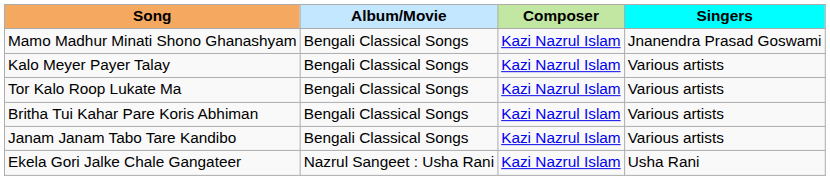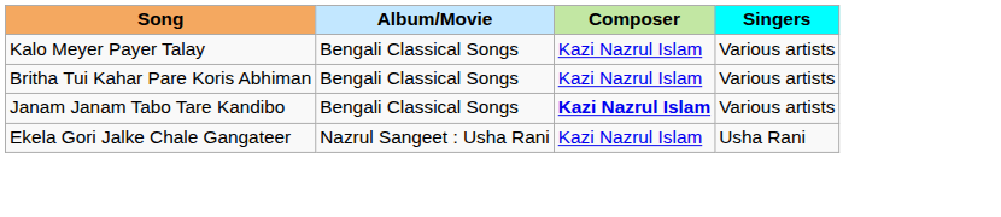 <table class="wikitable sortable">
 <tr>
 <th style="background:#f4a860">Song</th>
 <th style="background:#c2e7ff">Album/Movie</th>
 <th style="background:#c2e7a3">Composer</th>
 <th style="background:#00ffff">Singers</th>
 </tr>
 <tr>
-<td>Mamo Madhur Minati Shono Ghanashyam</td>
-<td>Bengali Classical Songs</td>
-<td><a href='#'>Kazi Nazrul Islam</a></td>
-<td>Jnanendra Prasad Goswami</td>
-</tr>
-<tr>
 <td>Kalo Meyer Payer Talay</td>
-<td>Bengali Classical Songs</td>
-<td><a href='#'>Kazi Nazrul Islam</a></td>
-<td>Various artists</td>
-</tr>
-<tr>
-<td>Tor Kalo Roop Lukate Ma</td>
 <td>Bengali Classical Songs</td>
 <td><a href='#'>Kazi Nazrul Islam</a></td>
 <td>Various artists</td>
 </tr>
 <tr>
 <td>Britha Tui Kahar Pare Koris Abhiman</td>
 <td>Bengali Classical Songs</td>
 <td><a href='#'>Kazi Nazrul Islam</a></td>
 <td>Various artists</td>
 </tr>
 <tr>
 <td>Janam Janam Tabo Tare Kandibo</td>
 <td>Bengali Classical Songs</td>
-<td><a href='#'>Kazi Nazrul Islam</a></td>
+<td><strong><a href='#'>Kazi Nazrul Islam</a></strong></td>
 <td>Various artists</td>
 </tr>
 <tr>
 <td>Ekela Gori Jalke Chale Gangateer</td>
 <td>Nazrul Sangeet : Usha Rani</td>
 <td><a href='#'>Kazi Nazrul Islam</a></td>
 <td>Usha Rani</td>
 </tr>
 </table>
